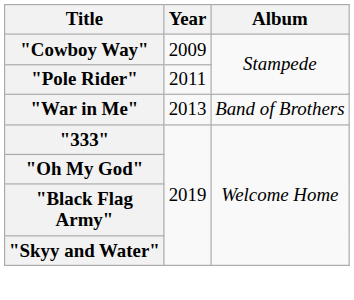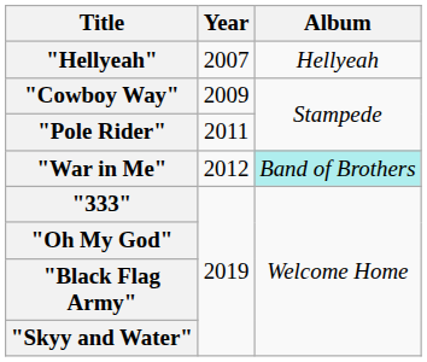 <table class="wikitable plainrowheaders" style="text-align:center;">
 <tr>
 <th scope="col" style="width:8em;">Title</th>
 <th scope="col">Year</th>
 <th scope="col">Album</th>
+</tr>
+<tr>
+<th scope="row">"Hellyeah"</th>
+<td>2007</td>
+<td><em>Hellyeah</em></td>
 </tr>
 <tr>
 <th scope="row">"Cowboy Way"</th>
 <td>2009</td>
 <td rowspan="2"><em>Stampede</em></td>
 </tr>
 <tr>
 <th scope="row">"Pole Rider"</th>
 <td>2011</td>
 </tr>
 <tr>
 <th scope="row">"War in Me"</th>
-<td>2013</td>
-<td><em>Band of Brothers</em></td>
+<td>2012</td>
+<td style="background: paleturquoise;"><em>Band of Brothers</em></td>
 </tr>
 <tr>
 <th scope="row">"333"</th>
 <td rowspan="4">2019</td>
 <td rowspan="4"><em>Welcome Home</em></td>
 </tr>
 <tr>
 <th scope="row">"Oh My God"</th>
 </tr>
 <tr>
 <th scope="row">"Black Flag Army"</th>
 </tr>
 <tr>
 <th scope="row">"Skyy and Water"</th>
 </tr>
 </table>
